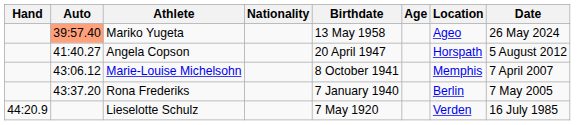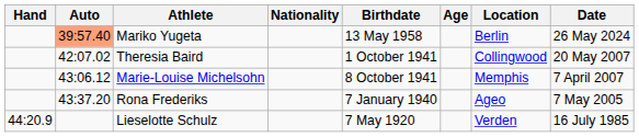 <table class="wikitable">
 <tr>
 <th>Hand</th>
 <th>Auto</th>
 <th>Athlete</th>
 <th>Nationality</th>
 <th>Birthdate</th>
 <th>Age</th>
 <th>Location</th>
 <th>Date</th>
 </tr>
 <tr>
 <td></td>
 <td style="background: lightsalmon;">39:57.40</td>
 <td>Mariko Yugeta</td>
 <td></td>
 <td>13 May 1958</td>
 <td></td>
-<td><a href='#'>Ageo</a></td>
+<td><a href='#'>Berlin</a></td>
 <td>26 May 2024</td>
 </tr>
 <tr>
 <td></td>
-<td>41:40.27</td>
-<td>Angela Copson</td>
+<td>42:07.02</td>
+<td>Theresia Baird</td>
 <td></td>
-<td>20 April 1947</td>
+<td>1 October 1941</td>
 <td></td>
-<td><a href='#'>Horspath</a></td>
-<td>5 August 2012</td>
+<td><a href='#'>Collingwood</a></td>
+<td>20 May 2007</td>
 </tr>
 <tr>
 <td></td>
 <td>43:06.12</td>
 <td><a href='#'>Marie-Louise Michelsohn</a></td>
 <td></td>
 <td>8 October 1941</td>
 <td></td>
 <td><a href='#'>Memphis</a></td>
 <td>7 April 2007</td>
 </tr>
 <tr>
 <td></td>
 <td>43:37.20</td>
 <td>Rona Frederiks</td>
 <td></td>
 <td>7 January 1940</td>
 <td></td>
-<td><a href='#'>Berlin</a></td>
+<td><a href='#'>Ageo</a></td>
 <td>7 May 2005</td>
 </tr>
 <tr>
 <td>44:20.9</td>
 <td></td>
 <td>Lieselotte Schulz</td>
 <td></td>
 <td>7 May 1920</td>
 <td></td>
 <td><a href='#'>Verden</a></td>
 <td>16 July 1985</td>
 </tr>
 </table>
